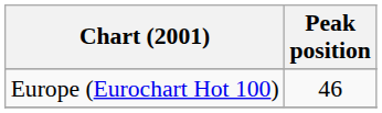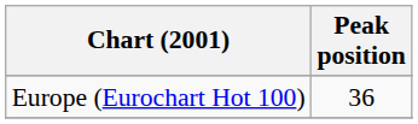 <table class="wikitable sortable">
 <tr>
 <th>Chart (2001)</th>
 <th>Peak<br>position</th>
 </tr>
 <tr>
 </tr>
 <tr>
 </tr>
 <tr>
 </tr>
 <tr>
 </tr>
 <tr>
 <td>Europe (<a href='#'>Eurochart Hot 100</a>)</td>
-<td align="center">46</td>
+<td align="center">36</td>
 </tr>
 <tr>
 </tr>
 <tr>
 </tr>
 <tr>
 </tr>
 <tr>
 </tr>
 <tr>
 </tr>
 <tr>
 </tr>
 <tr>
 </tr>
 <tr>
 </tr>
 </table>
